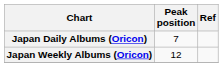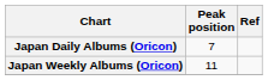 <table class="wikitable plainrowheaders">
 <tr>
 <th>Chart</th>
 <th>Peak<br>position</th>
 <th>Ref</th>
 </tr>
 <tr>
 <th scope="row">Japan Daily Albums (<a href='#'>Oricon</a>)</th>
 <td style="text-align:center;">7</td>
 <td><strong></strong></td>
 </tr>
 <tr>
 <th scope="row">Japan Weekly Albums (<a href='#'>Oricon</a>)</th>
-<td style="text-align:center;">12</td>
+<td style="text-align:center;">11</td>
 <td><strong></strong></td>
 </tr>
 <tr>
 </tr>
 </table>
